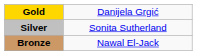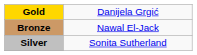 <table class="wikitable" style="text-align:center; " width="35%">
 <tr>
 <td bgcolor="gold"><strong>Gold</strong></td>
 <td><a href='#'>Danijela Grgić</a><br>  <small><em></em></small></td>
 </tr>
 <tr>
+<td bgcolor="CC9966"><strong>Bronze</strong></td>
+<td><a href='#'>Nawal El-Jack</a><br>  <small><em></em></small></td>
+</tr>
+<tr>
 <td bgcolor="silver"><strong>Silver</strong></td>
 <td><a href='#'>Sonita Sutherland</a><br>  <small><em></em></small></td>
 </tr>
-<tr>
-<td bgcolor="CC9966"><strong>Bronze</strong></td>
-<td><a href='#'>Nawal El-Jack</a><br>  <small><em></em></small></td>
-</tr>
 </table>
